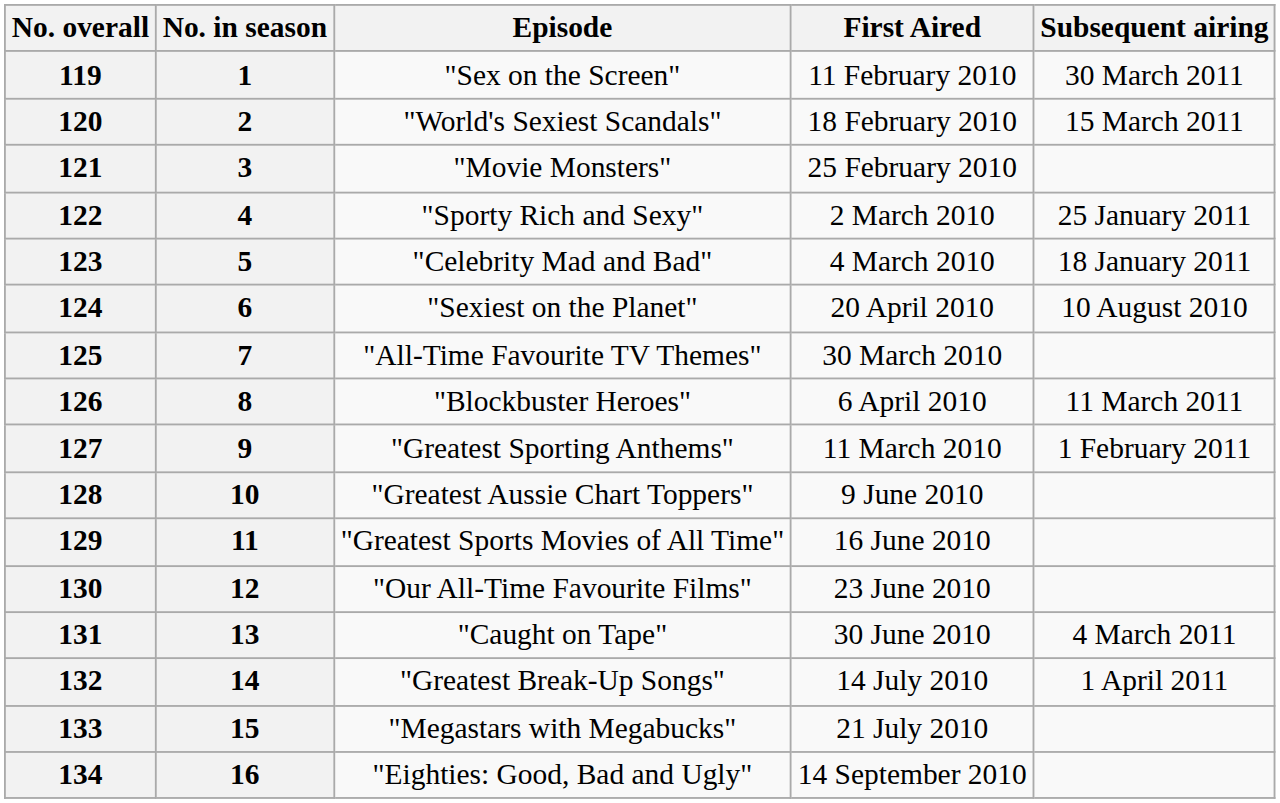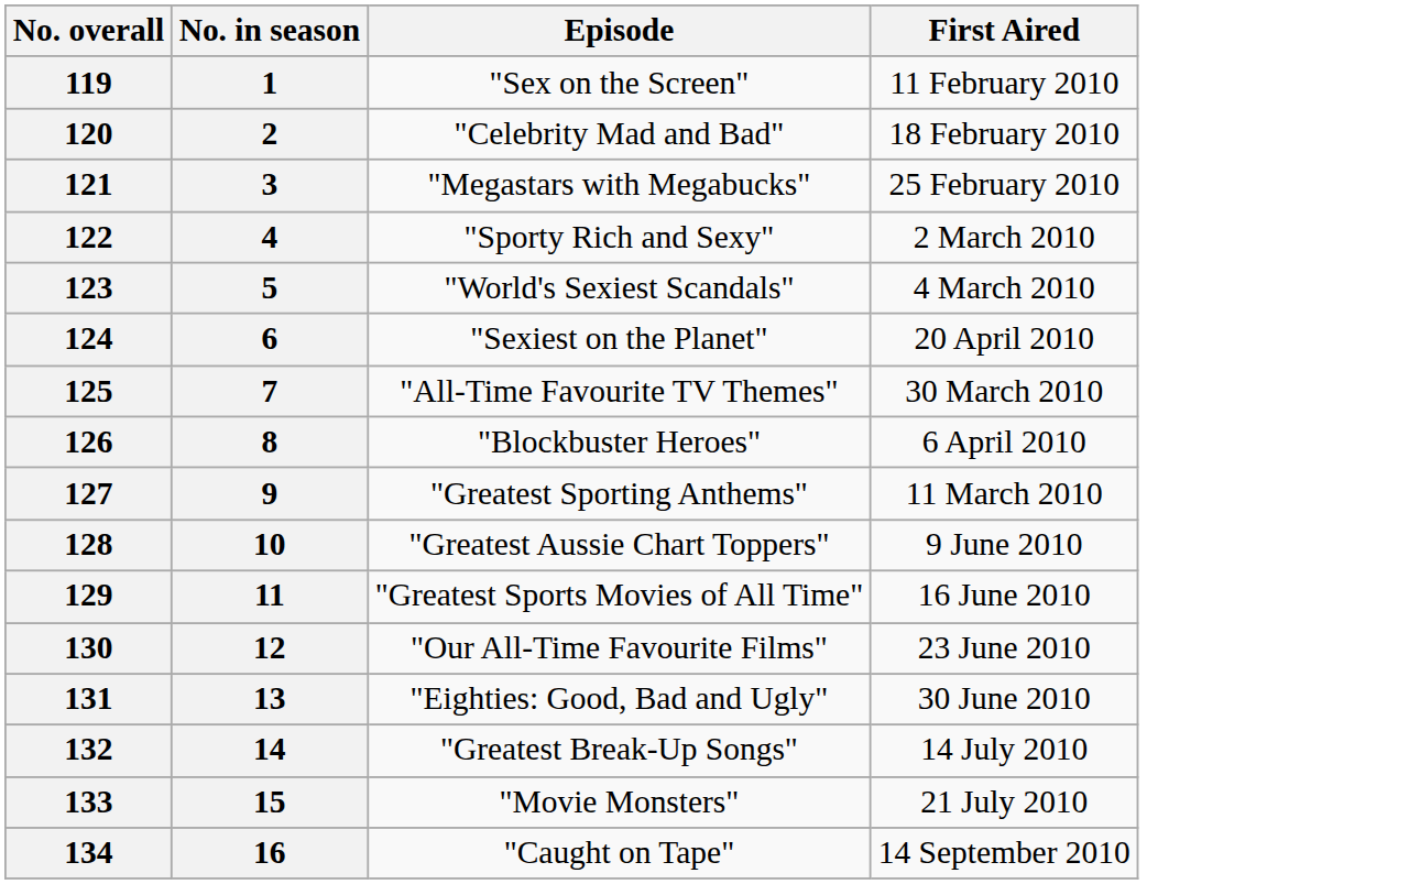 <table class="wikitable plainrowheaders" style="text-align:center;">
 <tr>
 <th>No. overall</th>
 <th>No. in season</th>
 <th>Episode</th>
 <th>First Aired</th>
-<th>Subsequent airing</th>
 </tr>
 <tr>
 <th>119</th>
 <th>1</th>
 <td>"Sex on the Screen"</td>
 <td>11 February 2010</td>
-<td>30 March 2011</td>
 </tr>
 <tr>
 <th>120</th>
 <th>2</th>
-<td>"World's Sexiest Scandals"</td>
+<td>"Celebrity Mad and Bad"</td>
 <td>18 February 2010</td>
-<td>15 March 2011</td>
 </tr>
 <tr>
 <th>121</th>
 <th>3</th>
-<td>"Movie Monsters"</td>
+<td>"Megastars with Megabucks"</td>
 <td>25 February 2010</td>
-<td></td>
 </tr>
 <tr>
 <th>122</th>
 <th>4</th>
 <td>"Sporty Rich and Sexy"</td>
 <td>2 March 2010</td>
-<td>25 January 2011</td>
 </tr>
 <tr>
 <th>123</th>
 <th>5</th>
-<td>"Celebrity Mad and Bad"</td>
+<td>"World's Sexiest Scandals"</td>
 <td>4 March 2010</td>
-<td>18 January 2011</td>
 </tr>
 <tr>
 <th>124</th>
 <th>6</th>
 <td>"Sexiest on the Planet"</td>
 <td>20 April 2010</td>
-<td>10 August 2010</td>
 </tr>
 <tr>
 <th>125</th>
 <th>7</th>
 <td>"All-Time Favourite TV Themes"</td>
 <td>30 March 2010</td>
-<td></td>
 </tr>
 <tr>
 <th>126</th>
 <th>8</th>
 <td>"Blockbuster Heroes"</td>
 <td>6 April 2010</td>
-<td>11 March 2011</td>
 </tr>
 <tr>
 <th>127</th>
 <th>9</th>
 <td>"Greatest Sporting Anthems"</td>
 <td>11 March 2010</td>
-<td>1 February 2011</td>
 </tr>
 <tr>
 <th>128</th>
 <th>10</th>
 <td>"Greatest Aussie Chart Toppers"</td>
 <td>9 June 2010</td>
-<td></td>
 </tr>
 <tr>
 <th>129</th>
 <th>11</th>
 <td>"Greatest Sports Movies of All Time"</td>
 <td>16 June 2010</td>
-<td></td>
 </tr>
 <tr>
 <th>130</th>
 <th>12</th>
 <td>"Our All-Time Favourite Films"</td>
 <td>23 June 2010</td>
-<td></td>
 </tr>
 <tr>
 <th>131</th>
 <th>13</th>
-<td>"Caught on Tape"</td>
+<td>"Eighties: Good, Bad and Ugly"</td>
 <td>30 June 2010</td>
-<td>4 March 2011</td>
 </tr>
 <tr>
 <th>132</th>
 <th>14</th>
 <td>"Greatest Break-Up Songs"</td>
 <td>14 July 2010</td>
-<td>1 April 2011</td>
 </tr>
 <tr>
 <th>133</th>
 <th>15</th>
-<td>"Megastars with Megabucks"</td>
+<td>"Movie Monsters"</td>
 <td>21 July 2010</td>
-<td></td>
 </tr>
 <tr>
 <th>134</th>
 <th>16</th>
-<td>"Eighties: Good, Bad and Ugly"</td>
+<td>"Caught on Tape"</td>
 <td>14 September 2010</td>
-<td></td>
 </tr>
 </table>
